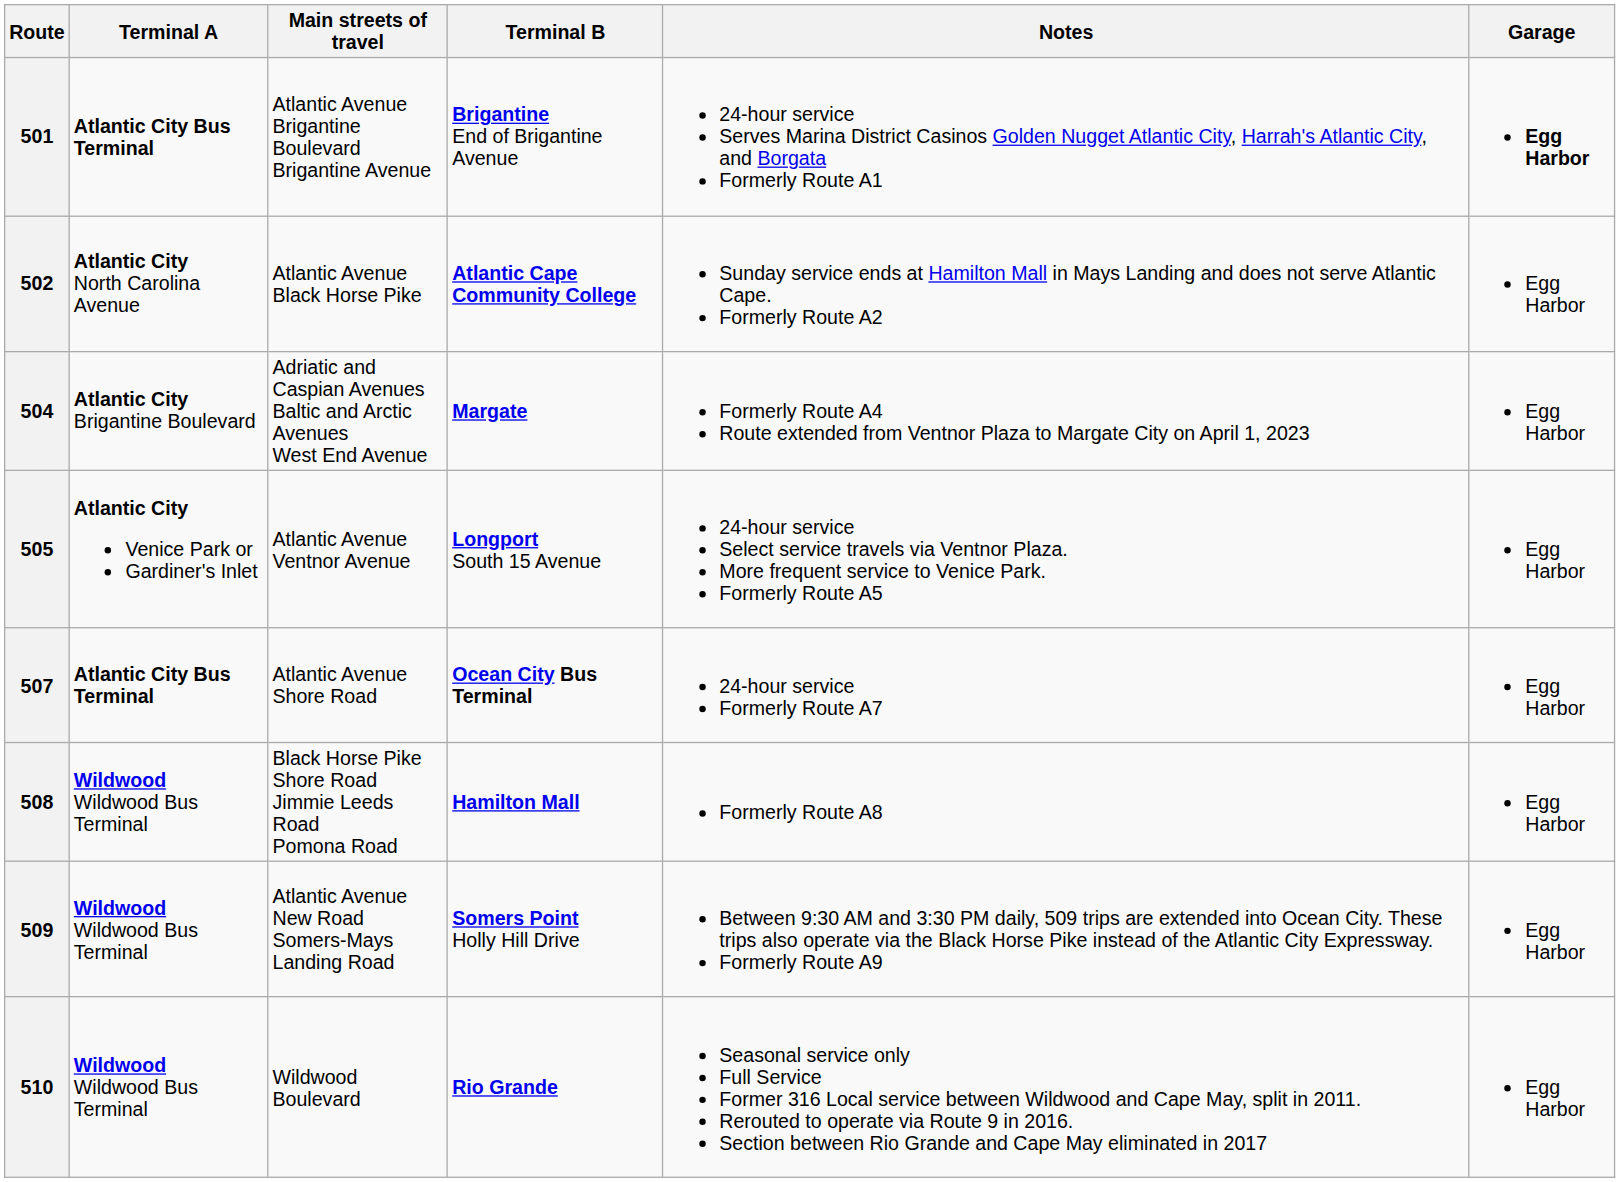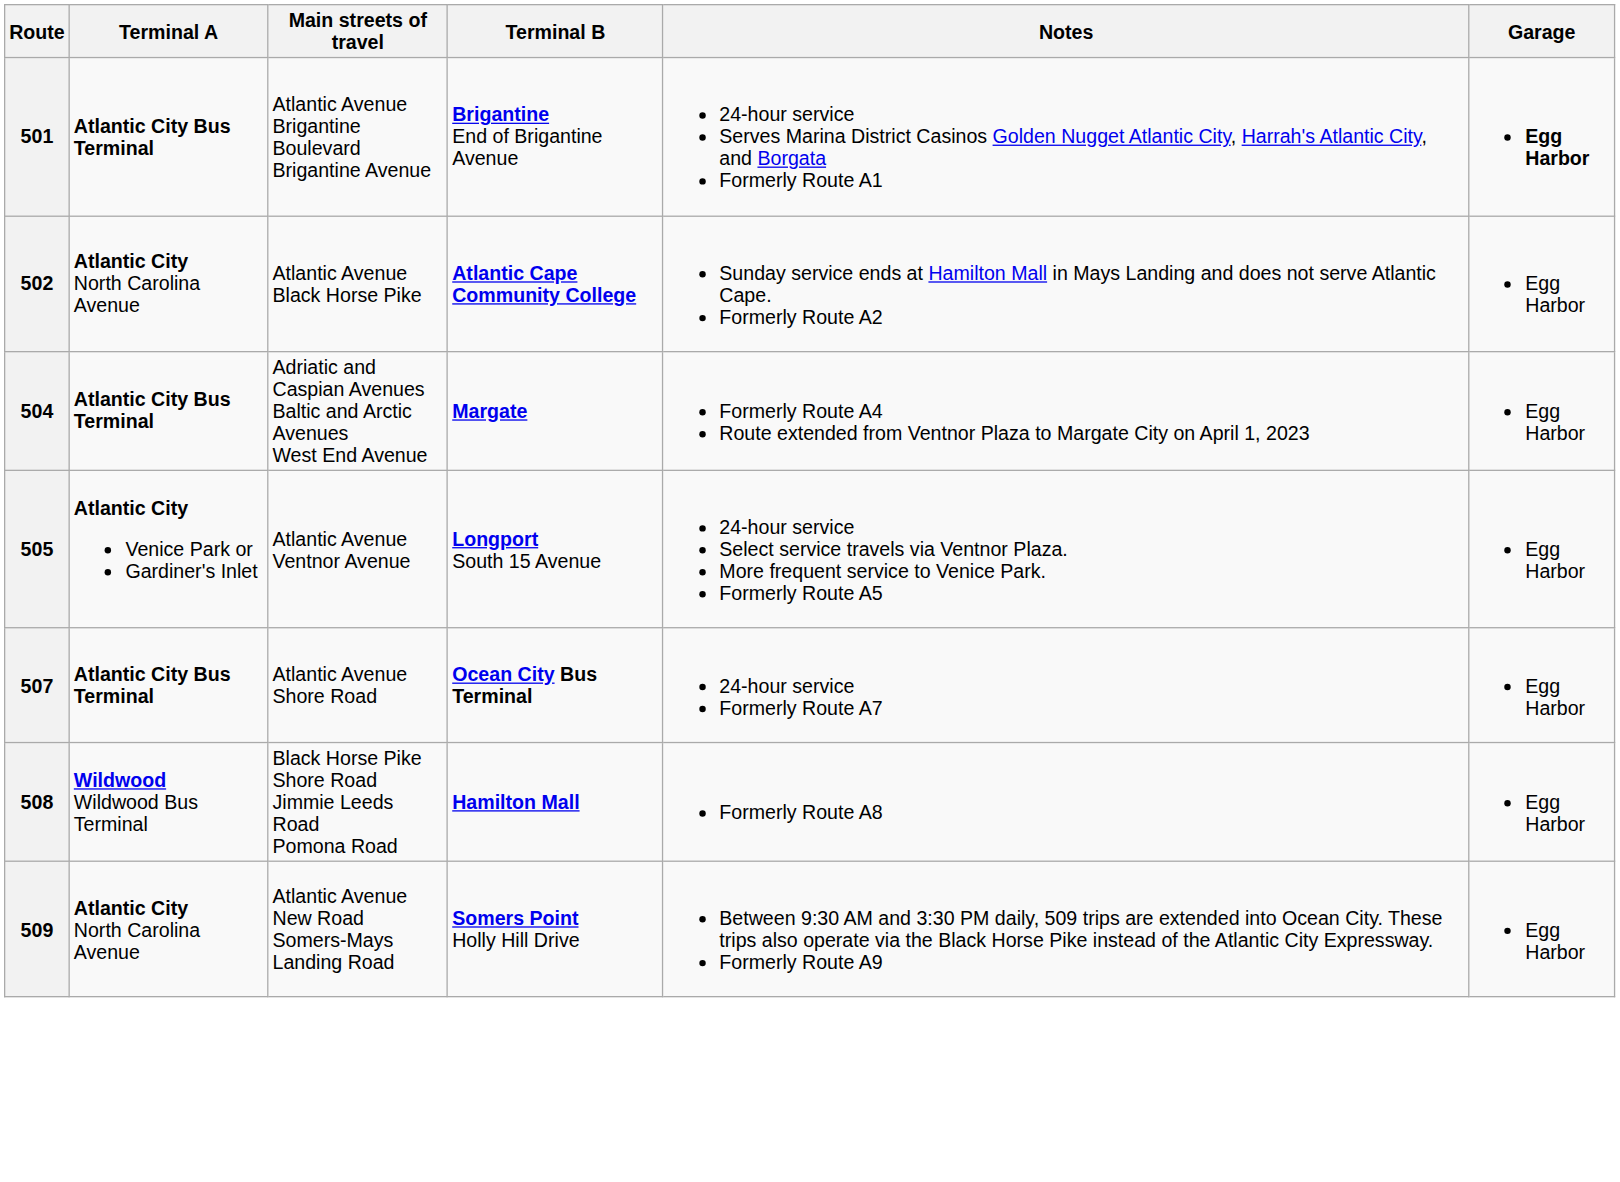 <table class="wikitable" style="font-size: 95%;" |>
 <tr>
 <th>Route</th>
 <th>Terminal A</th>
 <th>Main streets of travel</th>
 <th>Terminal B</th>
 <th>Notes</th>
 <th>Garage</th>
 </tr>
 <tr>
 <th>501</th>
 <td><strong>Atlantic City Bus Terminal</strong></td>
 <td>Atlantic Avenue<br>Brigantine Boulevard<br>Brigantine Avenue</td>
 <td><strong><a href='#'>Brigantine</a></strong><br>End of Brigantine Avenue</td>
 <td><br><ul><li>24-hour service</li><li>Serves Marina District Casinos <a href='#'>Golden Nugget Atlantic City</a>, <a href='#'>Harrah's Atlantic City</a>, and <a href='#'>Borgata</a></li><li>Formerly Route A1</li></ul></td>
 <td><strong><br><ul><li>Egg Harbor</li></ul></strong></td>
 </tr>
 <tr>
 <th>502</th>
 <td><strong>Atlantic City</strong><br>North Carolina Avenue</td>
 <td>Atlantic Avenue<br>Black Horse Pike</td>
 <td><strong><a href='#'>Atlantic Cape Community College</a></strong></td>
 <td><br><ul><li>Sunday service ends at <a href='#'>Hamilton Mall</a> in Mays Landing and does not serve Atlantic Cape.</li><li>Formerly Route A2</li></ul></td>
 <td><br><ul><li>Egg Harbor</li></ul></td>
 </tr>
 <tr>
 <th>504</th>
-<td><strong>Atlantic City</strong><br>Brigantine Boulevard</td>
+<td><strong>Atlantic City Bus Terminal</strong></td>
 <td>Adriatic and Caspian Avenues<br>Baltic and Arctic Avenues<br>West End Avenue</td>
 <td><strong><a href='#'>Margate</a></strong></td>
 <td><br><ul><li>Formerly Route A4</li><li>Route extended from Ventnor Plaza to Margate City on April 1, 2023</li></ul></td>
 <td><br><ul><li>Egg Harbor</li></ul></td>
 </tr>
 <tr>
 <th>505</th>
 <td><strong>Atlantic City</strong><br><ul><li>Venice Park or</li><li>Gardiner's Inlet</li></ul></td>
 <td>Atlantic Avenue<br>Ventnor Avenue</td>
 <td><strong><a href='#'>Longport</a></strong><br>South 15 Avenue</td>
 <td><br><ul><li>24-hour service</li><li>Select service travels via Ventnor Plaza.</li><li>More frequent service to Venice Park.</li><li>Formerly Route A5</li></ul></td>
 <td><br><ul><li>Egg Harbor</li></ul></td>
 </tr>
 <tr>
 <th>507</th>
 <td><strong>Atlantic City Bus Terminal</strong></td>
 <td>Atlantic Avenue<br>Shore Road</td>
 <td><strong><a href='#'>Ocean City</a> Bus Terminal</strong></td>
 <td><br><ul><li>24-hour service</li><li>Formerly Route A7</li></ul></td>
 <td><br><ul><li>Egg Harbor</li></ul></td>
 </tr>
 <tr>
 <th>508</th>
 <td><strong><a href='#'>Wildwood</a></strong><br>Wildwood Bus Terminal</td>
 <td>Black Horse Pike<br>Shore Road<br>Jimmie Leeds Road<br>Pomona Road</td>
 <td><strong><a href='#'>Hamilton Mall</a></strong></td>
 <td><br><ul><li>Formerly Route A8</li></ul></td>
 <td><br><ul><li>Egg Harbor</li></ul></td>
 </tr>
 <tr>
 <th>509</th>
-<td><strong><a href='#'>Wildwood</a></strong><br>Wildwood Bus Terminal</td>
+<td><strong>Atlantic City</strong><br>North Carolina Avenue</td>
 <td>Atlantic Avenue<br>New Road<br>Somers-Mays Landing Road</td>
 <td><strong><a href='#'>Somers Point</a></strong><br>Holly Hill Drive</td>
 <td><br><ul><li>Between 9:30 AM and 3:30 PM daily, 509 trips are extended into Ocean City. These trips also operate via the Black Horse Pike instead of the Atlantic City Expressway.</li><li>Formerly Route A9</li></ul></td>
 <td><br><ul><li>Egg Harbor</li></ul></td>
 </tr>
-<tr>
-<th>510</th>
-<td><strong><a href='#'>Wildwood</a></strong><br>Wildwood Bus Terminal</td>
-<td>Wildwood Boulevard</td>
-<td><strong><a href='#'>Rio Grande</a></strong></td>
-<td><br><ul><li>Seasonal service only</li><li>Full Service</li><li>Former 316 Local service between Wildwood and Cape May, split in 2011.</li><li>Rerouted to operate via Route 9 in 2016.</li><li>Section between Rio Grande and Cape May eliminated in 2017</li></ul></td>
-<td><br><ul><li>Egg Harbor</li></ul></td>
-</tr>
 </table>
